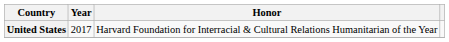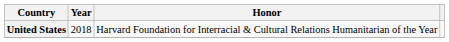 <table class="wikitable plainrowheaders sortable" style="margin-right: 0;">
 <tr>
 <th scope="col">Country</th>
 <th scope="col">Year</th>
 <th scope="col">Honor</th>
 <th scope="col" class="unsortable"></th>
 </tr>
 <tr>
 <th scope="row">United States</th>
-<td style="text-align:center;">2017</td>
+<td style="text-align:center;">2018</td>
 <td>Harvard Foundation for Interracial & Cultural Relations Humanitarian of the Year</td>
 <td style="text-align:center;"></td>
 </tr>
 <tr>
 </tr>
 </table>
